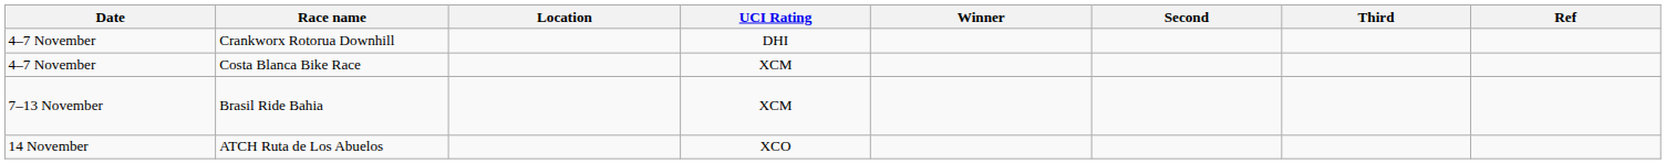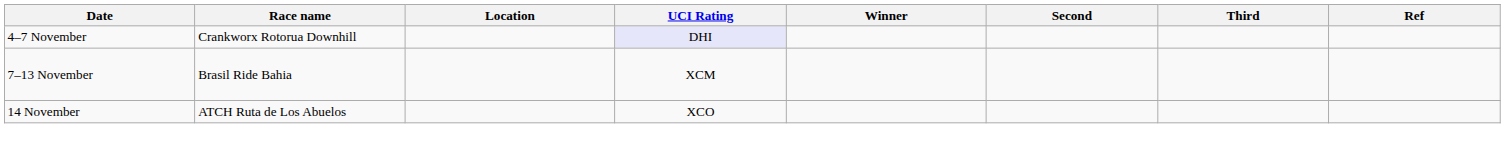 <table class="wikitable sortable" style="font-size:85%;">
 <tr>
 <th style="width:190px;">Date</th>
 <th style="width:210px;">Race name</th>
 <th style="width:210px;">Location</th>
 <th style="width:170px;"><a href='#'>UCI Rating</a></th>
 <th width=200px>Winner</th>
 <th style="width:170px;">Second</th>
 <th style="width:170px;">Third</th>
 <th style="width:170px;">Ref</th>
 </tr>
 <tr>
 <td>4–7 November</td>
 <td>Crankworx Rotorua Downhill</td>
 <td></td>
-<td align=center>DHI</td>
-<td><br></td>
-<td><br></td>
-<td><br></td>
-<td align=center></td>
-</tr>
-<tr>
-<td>4–7 November</td>
-<td>Costa Blanca Bike Race</td>
-<td></td>
-<td align=center>XCM</td>
+<td align=center style="background: lavender;">DHI</td>
 <td><br></td>
 <td><br></td>
 <td><br></td>
 <td align=center></td>
 </tr>
 <tr>
 <td>7–13 November</td>
 <td>Brasil Ride Bahia</td>
 <td></td>
 <td align=center>XCM</td>
 <td><br><br><br></td>
 <td><br><br><br></td>
 <td><br><br><br></td>
 <td align=center></td>
 </tr>
 <tr>
 <td>14 November</td>
 <td>ATCH Ruta de Los Abuelos</td>
 <td></td>
 <td align=center>XCO</td>
 <td><br></td>
 <td><br></td>
 <td><br></td>
 <td align=center></td>
 </tr>
 </table>
